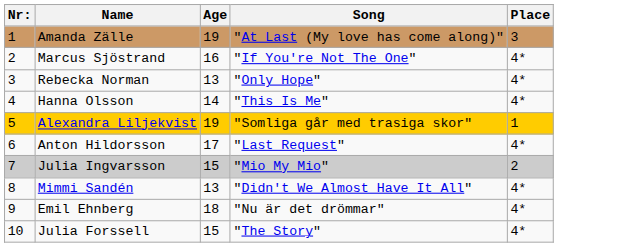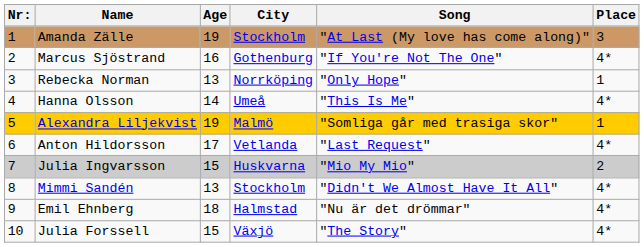 <table class="sortable wikitable">
 <tr>
 <th>Nr:</th>
 <th>Name</th>
 <th>Age</th>
+<th>City</th>
 <th>Song</th>
 <th>Place</th>
 </tr>
 <tr style="background:#c96;">
 <td>1</td>
 <td>Amanda Zälle</td>
 <td>19</td>
+<td><a href='#'>Stockholm</a></td>
 <td>"<a href='#'>At Last</a> (My love has come along)"</td>
 <td>3</td>
 </tr>
 <tr>
 <td>2</td>
 <td>Marcus Sjöstrand</td>
 <td>16</td>
+<td><a href='#'>Gothenburg</a></td>
 <td>"<a href='#'>If You're Not The One</a>"</td>
 <td>4*</td>
 </tr>
 <tr>
 <td>3</td>
 <td>Rebecka Norman</td>
 <td>13</td>
+<td><a href='#'>Norrköping</a></td>
 <td>"<a href='#'>Only Hope</a>"</td>
-<td>4*</td>
+<td>1</td>
 </tr>
 <tr>
 <td>4</td>
 <td>Hanna Olsson</td>
 <td>14</td>
+<td><a href='#'>Umeå</a></td>
 <td>"<a href='#'>This Is Me</a>"</td>
 <td>4*</td>
 </tr>
 <tr style="background:#fc0;">
 <td>5</td>
 <td><a href='#'>Alexandra Liljekvist</a></td>
 <td>19</td>
+<td><a href='#'>Malmö</a></td>
 <td>"Somliga går med trasiga skor"</td>
 <td>1</td>
 </tr>
 <tr>
 <td>6</td>
 <td>Anton Hildorsson</td>
 <td>17</td>
+<td><a href='#'>Vetlanda</a></td>
 <td>"<a href='#'>Last Request</a>"</td>
 <td>4*</td>
 </tr>
 <tr style="background:#ccc;">
 <td>7</td>
 <td>Julia Ingvarsson</td>
 <td>15</td>
+<td><a href='#'>Huskvarna</a></td>
 <td>"<a href='#'>Mio My Mio</a>"</td>
 <td>2</td>
 </tr>
 <tr>
 <td>8</td>
 <td><a href='#'>Mimmi Sandén</a></td>
 <td>13</td>
+<td><a href='#'>Stockholm</a></td>
 <td>"<a href='#'>Didn't We Almost Have It All</a>"</td>
 <td>4*</td>
 </tr>
 <tr>
 <td>9</td>
 <td>Emil Ehnberg</td>
 <td>18</td>
+<td><a href='#'>Halmstad</a></td>
 <td>"Nu är det drömmar"</td>
 <td>4*</td>
 </tr>
 <tr>
 <td>10</td>
 <td>Julia Forssell</td>
 <td>15</td>
+<td><a href='#'>Växjö</a></td>
 <td>"<a href='#'>The Story</a>"</td>
 <td>4*</td>
 </tr>
 </table>
